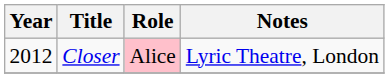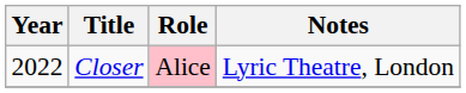 <table class="wikitable sortable">
 <tr>
 <th>Year</th>
 <th>Title</th>
 <th>Role</th>
 <th>Notes</th>
 </tr>
 <tr>
-<td>2012</td>
+<td>2022</td>
 <td><em><a href='#'>Closer</a></em></td>
 <td style="background: pink;">Alice</td>
 <td><a href='#'>Lyric Theatre</a>, London</td>
 </tr>
 <tr>
 </tr>
 </table>
